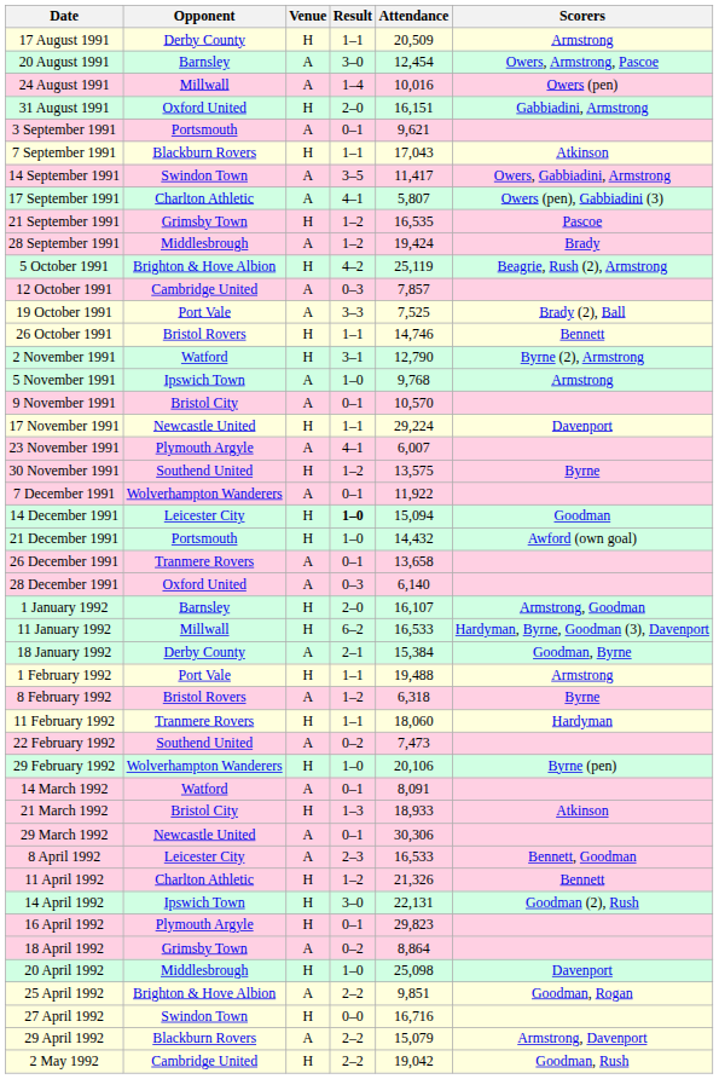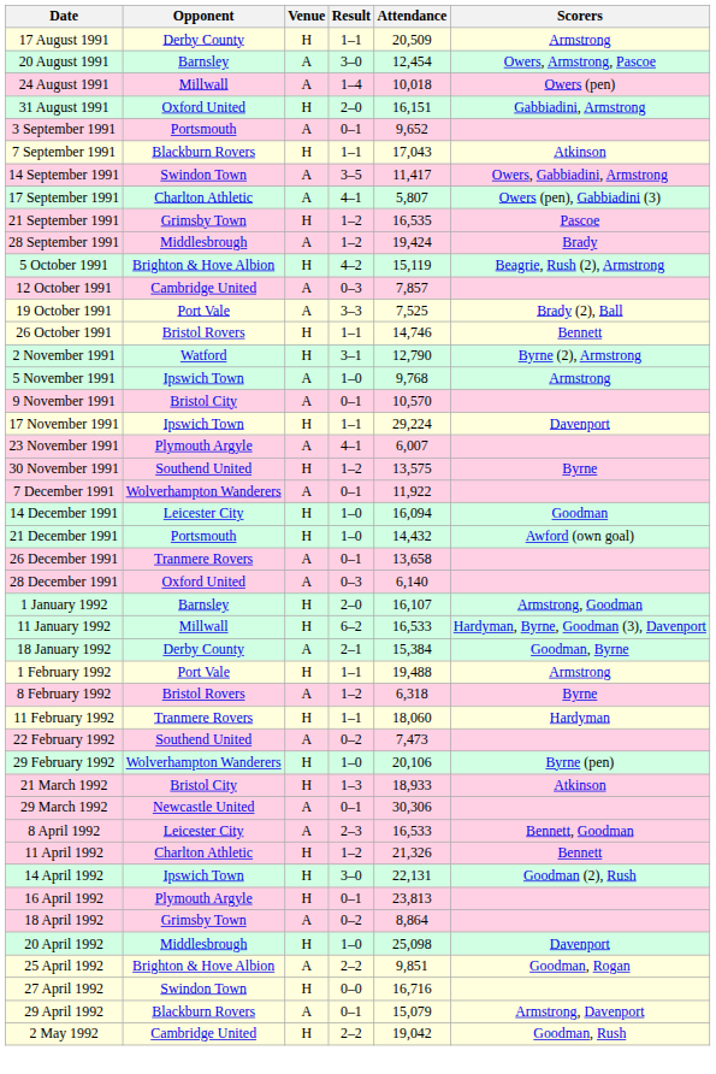 <table class="wikitable sortable" style="font-size:100%; text-align:center">
 <tr>
 <th>Date</th>
 <th>Opponent</th>
 <th>Venue</th>
 <th>Result</th>
 <th>Attendance</th>
 <th>Scorers</th>
 </tr>
 <tr style="background-color: #ffffdd;">
 <td>17 August 1991</td>
 <td><a href='#'>Derby County</a></td>
 <td>H</td>
 <td>1–1</td>
 <td>20,509</td>
 <td><a href='#'>Armstrong</a></td>
 </tr>
 <tr style="background-color: #d0ffe3;">
 <td>20 August 1991</td>
 <td><a href='#'>Barnsley</a></td>
 <td>A</td>
 <td>3–0</td>
 <td>12,454</td>
 <td><a href='#'>Owers</a>, <a href='#'>Armstrong</a>, <a href='#'>Pascoe</a></td>
 </tr>
 <tr style="background-color: #ffd0e3;">
 <td>24 August 1991</td>
 <td><a href='#'>Millwall</a></td>
 <td>A</td>
 <td>1–4</td>
-<td>10,016</td>
+<td>10,018</td>
 <td><a href='#'>Owers</a> (pen)</td>
 </tr>
 <tr style="background-color: #d0ffe3;">
 <td>31 August 1991</td>
 <td><a href='#'>Oxford United</a></td>
 <td>H</td>
 <td>2–0</td>
 <td>16,151</td>
 <td><a href='#'>Gabbiadini</a>, <a href='#'>Armstrong</a></td>
 </tr>
 <tr style="background-color: #ffd0e3;">
 <td>3 September 1991</td>
 <td><a href='#'>Portsmouth</a></td>
 <td>A</td>
 <td>0–1</td>
-<td>9,621</td>
+<td>9,652</td>
 <td></td>
 </tr>
 <tr style="background-color: #ffffdd;">
 <td>7 September 1991</td>
 <td><a href='#'>Blackburn Rovers</a></td>
 <td>H</td>
 <td>1–1</td>
 <td>17,043</td>
 <td><a href='#'>Atkinson</a></td>
 </tr>
 <tr style="background-color: #ffd0e3;">
 <td>14 September 1991</td>
 <td><a href='#'>Swindon Town</a></td>
 <td>A</td>
 <td>3–5</td>
 <td>11,417</td>
 <td><a href='#'>Owers</a>, <a href='#'>Gabbiadini</a>, <a href='#'>Armstrong</a></td>
 </tr>
 <tr style="background-color: #d0ffe3;">
 <td>17 September 1991</td>
 <td><a href='#'>Charlton Athletic</a></td>
 <td>A</td>
 <td>4–1</td>
 <td>5,807</td>
 <td><a href='#'>Owers</a> (pen), <a href='#'>Gabbiadini</a> (3)</td>
 </tr>
 <tr style="background-color: #ffd0e3;">
 <td>21 September 1991</td>
 <td><a href='#'>Grimsby Town</a></td>
 <td>H</td>
 <td>1–2</td>
 <td>16,535</td>
 <td><a href='#'>Pascoe</a></td>
 </tr>
 <tr style="background-color: #ffd0e3;">
 <td>28 September 1991</td>
 <td><a href='#'>Middlesbrough</a></td>
 <td>A</td>
 <td>1–2</td>
 <td>19,424</td>
 <td><a href='#'>Brady</a></td>
 </tr>
 <tr style="background-color: #d0ffe3;">
 <td>5 October 1991</td>
 <td><a href='#'>Brighton & Hove Albion</a></td>
 <td>H</td>
 <td>4–2</td>
-<td>25,119</td>
+<td>15,119</td>
 <td><a href='#'>Beagrie</a>, <a href='#'>Rush</a> (2), <a href='#'>Armstrong</a></td>
 </tr>
 <tr style="background-color: #ffd0e3;">
 <td>12 October 1991</td>
 <td><a href='#'>Cambridge United</a></td>
 <td>A</td>
 <td>0–3</td>
 <td>7,857</td>
 <td></td>
 </tr>
 <tr style="background-color: #ffffdd;">
 <td>19 October 1991</td>
 <td><a href='#'>Port Vale</a></td>
 <td>A</td>
 <td>3–3</td>
 <td>7,525</td>
 <td><a href='#'>Brady</a> (2), <a href='#'>Ball</a></td>
 </tr>
 <tr style="background-color: #ffffdd;">
 <td>26 October 1991</td>
 <td><a href='#'>Bristol Rovers</a></td>
 <td>H</td>
 <td>1–1</td>
 <td>14,746</td>
 <td><a href='#'>Bennett</a></td>
 </tr>
 <tr style="background-color: #d0ffe3;">
 <td>2 November 1991</td>
 <td><a href='#'>Watford</a></td>
 <td>H</td>
 <td>3–1</td>
 <td>12,790</td>
 <td><a href='#'>Byrne</a> (2), <a href='#'>Armstrong</a></td>
 </tr>
 <tr style="background-color: #d0ffe3;">
 <td>5 November 1991</td>
 <td><a href='#'>Ipswich Town</a></td>
 <td>A</td>
 <td>1–0</td>
 <td>9,768</td>
 <td><a href='#'>Armstrong</a></td>
 </tr>
 <tr style="background-color: #ffd0e3;">
 <td>9 November 1991</td>
 <td><a href='#'>Bristol City</a></td>
 <td>A</td>
 <td>0–1</td>
 <td>10,570</td>
 <td></td>
 </tr>
 <tr style="background-color: #ffffdd;">
 <td>17 November 1991</td>
-<td><a href='#'>Newcastle United</a></td>
+<td><a href='#'>Ipswich Town</a></td>
 <td>H</td>
 <td>1–1</td>
 <td>29,224</td>
 <td><a href='#'>Davenport</a></td>
 </tr>
 <tr style="background-color: #ffd0e3;">
 <td>23 November 1991</td>
 <td><a href='#'>Plymouth Argyle</a></td>
 <td>A</td>
 <td>4–1</td>
 <td>6,007</td>
 <td></td>
 </tr>
 <tr style="background-color: #ffd0e3;">
 <td>30 November 1991</td>
 <td><a href='#'>Southend United</a></td>
 <td>H</td>
 <td>1–2</td>
 <td>13,575</td>
 <td><a href='#'>Byrne</a></td>
 </tr>
 <tr style="background-color: #ffd0e3;">
 <td>7 December 1991</td>
 <td><a href='#'>Wolverhampton Wanderers</a></td>
 <td>A</td>
 <td>0–1</td>
 <td>11,922</td>
 <td></td>
 </tr>
 <tr style="background-color: #d0ffe3;">
 <td>14 December 1991</td>
 <td><a href='#'>Leicester City</a></td>
 <td>H</td>
-<td><strong>1–0</strong></td>
-<td>15,094</td>
+<td>1–0</td>
+<td>16,094</td>
 <td><a href='#'>Goodman</a></td>
 </tr>
 <tr style="background-color: #d0ffe3;">
 <td>21 December 1991</td>
 <td><a href='#'>Portsmouth</a></td>
 <td>H</td>
 <td>1–0</td>
 <td>14,432</td>
 <td><a href='#'>Awford</a> (own goal)</td>
 </tr>
 <tr style="background-color: #ffd0e3;">
 <td>26 December 1991</td>
 <td><a href='#'>Tranmere Rovers</a></td>
 <td>A</td>
 <td>0–1</td>
 <td>13,658</td>
 <td></td>
 </tr>
 <tr style="background-color: #ffd0e3;">
 <td>28 December 1991</td>
 <td><a href='#'>Oxford United</a></td>
 <td>A</td>
 <td>0–3</td>
 <td>6,140</td>
 <td></td>
 </tr>
 <tr style="background-color: #d0ffe3;">
 <td>1 January 1992</td>
 <td><a href='#'>Barnsley</a></td>
 <td>H</td>
 <td>2–0</td>
 <td>16,107</td>
 <td><a href='#'>Armstrong</a>, <a href='#'>Goodman</a></td>
 </tr>
 <tr style="background-color: #d0ffe3;">
 <td>11 January 1992</td>
 <td><a href='#'>Millwall</a></td>
 <td>H</td>
 <td>6–2</td>
 <td>16,533</td>
 <td><a href='#'>Hardyman</a>, <a href='#'>Byrne</a>, <a href='#'>Goodman</a> (3), <a href='#'>Davenport</a></td>
 </tr>
 <tr style="background-color: #d0ffe3;">
 <td>18 January 1992</td>
 <td><a href='#'>Derby County</a></td>
 <td>A</td>
 <td>2–1</td>
 <td>15,384</td>
 <td><a href='#'>Goodman</a>, <a href='#'>Byrne</a></td>
 </tr>
 <tr style="background-color: #ffffdd;">
 <td>1 February 1992</td>
 <td><a href='#'>Port Vale</a></td>
 <td>H</td>
 <td>1–1</td>
 <td>19,488</td>
 <td><a href='#'>Armstrong</a></td>
 </tr>
 <tr style="background-color: #ffd0e3;">
 <td>8 February 1992</td>
 <td><a href='#'>Bristol Rovers</a></td>
 <td>A</td>
 <td>1–2</td>
 <td>6,318</td>
 <td><a href='#'>Byrne</a></td>
 </tr>
 <tr style="background-color: #ffffdd;">
 <td>11 February 1992</td>
 <td><a href='#'>Tranmere Rovers</a></td>
 <td>H</td>
 <td>1–1</td>
 <td>18,060</td>
 <td><a href='#'>Hardyman</a></td>
 </tr>
 <tr style="background-color: #ffd0e3;">
 <td>22 February 1992</td>
 <td><a href='#'>Southend United</a></td>
 <td>A</td>
 <td>0–2</td>
 <td>7,473</td>
 <td></td>
 </tr>
 <tr style="background-color: #d0ffe3;">
 <td>29 February 1992</td>
 <td><a href='#'>Wolverhampton Wanderers</a></td>
 <td>H</td>
 <td>1–0</td>
 <td>20,106</td>
 <td><a href='#'>Byrne</a> (pen)</td>
 </tr>
 <tr style="background-color: #ffd0e3;">
-<td>14 March 1992</td>
-<td><a href='#'>Watford</a></td>
-<td>A</td>
-<td>0–1</td>
-<td>8,091</td>
-<td></td>
-</tr>
-<tr style="background-color: #ffd0e3;">
 <td>21 March 1992</td>
 <td><a href='#'>Bristol City</a></td>
 <td>H</td>
 <td>1–3</td>
 <td>18,933</td>
 <td><a href='#'>Atkinson</a></td>
 </tr>
 <tr style="background-color: #ffd0e3;">
 <td>29 March 1992</td>
 <td><a href='#'>Newcastle United</a></td>
 <td>A</td>
 <td>0–1</td>
 <td>30,306</td>
 <td></td>
 </tr>
 <tr style="background-color: #ffd0e3;">
 <td>8 April 1992</td>
 <td><a href='#'>Leicester City</a></td>
 <td>A</td>
 <td>2–3</td>
 <td>16,533</td>
 <td><a href='#'>Bennett</a>, <a href='#'>Goodman</a></td>
 </tr>
 <tr style="background-color: #ffd0e3;">
 <td>11 April 1992</td>
 <td><a href='#'>Charlton Athletic</a></td>
 <td>H</td>
 <td>1–2</td>
 <td>21,326</td>
 <td><a href='#'>Bennett</a></td>
 </tr>
 <tr style="background-color: #d0ffe3;">
 <td>14 April 1992</td>
 <td><a href='#'>Ipswich Town</a></td>
 <td>H</td>
 <td>3–0</td>
 <td>22,131</td>
 <td><a href='#'>Goodman</a> (2), <a href='#'>Rush</a></td>
 </tr>
 <tr style="background-color: #ffd0e3;">
 <td>16 April 1992</td>
 <td><a href='#'>Plymouth Argyle</a></td>
 <td>H</td>
 <td>0–1</td>
-<td>29,823</td>
+<td>23,813</td>
 <td></td>
 </tr>
 <tr style="background-color: #ffd0e3;">
 <td>18 April 1992</td>
 <td><a href='#'>Grimsby Town</a></td>
 <td>A</td>
 <td>0–2</td>
 <td>8,864</td>
 <td></td>
 </tr>
 <tr style="background-color: #d0ffe3;">
 <td>20 April 1992</td>
 <td><a href='#'>Middlesbrough</a></td>
 <td>H</td>
 <td>1–0</td>
 <td>25,098</td>
 <td><a href='#'>Davenport</a></td>
 </tr>
 <tr style="background-color: #ffffdd;">
 <td>25 April 1992</td>
 <td><a href='#'>Brighton & Hove Albion</a></td>
 <td>A</td>
 <td>2–2</td>
 <td>9,851</td>
 <td><a href='#'>Goodman</a>, <a href='#'>Rogan</a></td>
 </tr>
 <tr style="background-color: #ffffdd;">
 <td>27 April 1992</td>
 <td><a href='#'>Swindon Town</a></td>
 <td>H</td>
 <td>0–0</td>
 <td>16,716</td>
 <td></td>
 </tr>
 <tr style="background-color: #ffffdd;">
 <td>29 April 1992</td>
 <td><a href='#'>Blackburn Rovers</a></td>
 <td>A</td>
-<td>2–2</td>
+<td>0–1</td>
 <td>15,079</td>
 <td><a href='#'>Armstrong</a>, <a href='#'>Davenport</a></td>
 </tr>
 <tr style="background-color: #ffffdd;">
 <td>2 May 1992</td>
 <td><a href='#'>Cambridge United</a></td>
 <td>H</td>
 <td>2–2</td>
 <td>19,042</td>
 <td><a href='#'>Goodman</a>, <a href='#'>Rush</a></td>
 </tr>
 </table>
